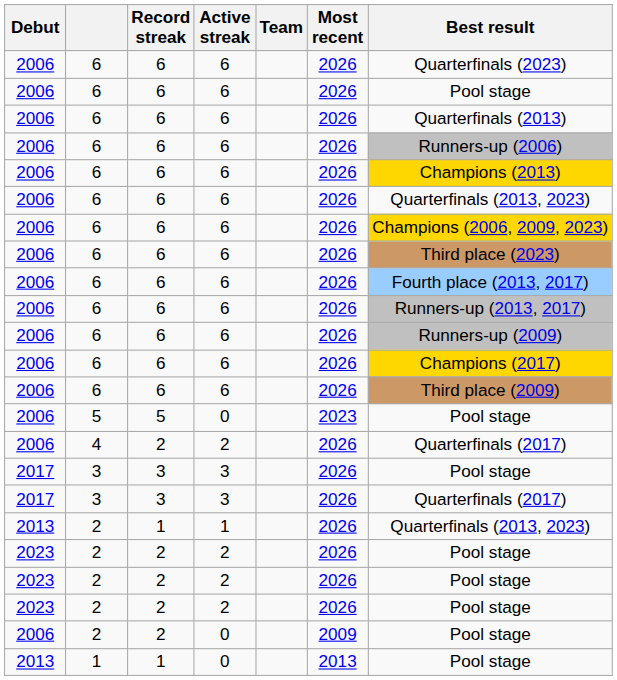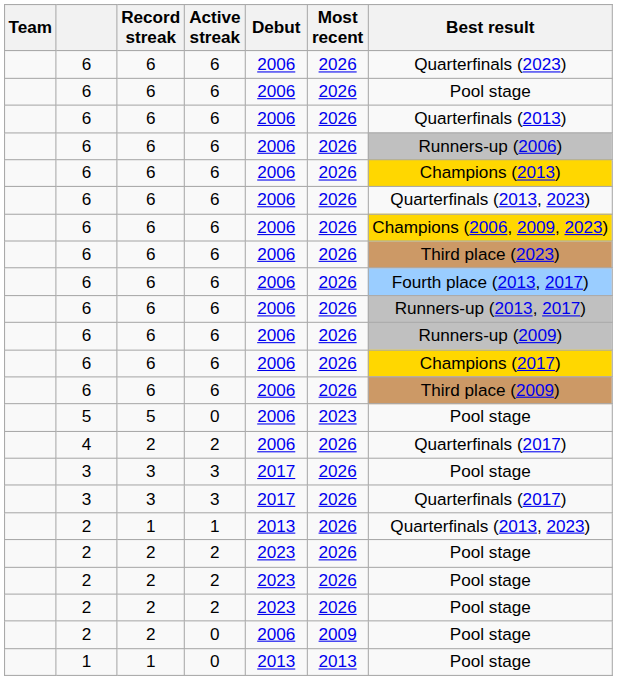 <table class="wikitable sortable plainrowheaders" style="text-align: center">
 <tr>
-<th scope="col" width=50px>Debut</th>
+<th scope="col">Team</th>
 <th scope="col" width=50px></th>
 <th scope="col" width=50px>Record <br> streak</th>
 <th scope="col" width=50px>Active <br> streak</th>
-<th scope="col">Team</th>
+<th scope="col" width=50px>Debut</th>
 <th scope="col" width=50px>Most <br> recent</th>
 <th scope="col">Best result</th>
 </tr>
 <tr>
-<td><a href='#'>2006</a></td>
+<td align=left></td>
 <td>6</td>
 <td>6</td>
 <td>6</td>
-<td align=left></td>
+<td><a href='#'>2006</a></td>
 <td><a href='#'>2026</a></td>
 <td data-sort-value="6">Quarterfinals (<a href='#'>2023</a>)</td>
 </tr>
 <tr>
-<td><a href='#'>2006</a></td>
+<td align=left></td>
 <td>6</td>
 <td>6</td>
 <td>6</td>
-<td align=left></td>
+<td><a href='#'>2006</a></td>
 <td><a href='#'>2026</a></td>
 <td data-sort-value="6">Pool stage</td>
 </tr>
 <tr>
-<td><a href='#'>2006</a></td>
+<td align=left></td>
 <td>6</td>
 <td>6</td>
 <td>6</td>
-<td align=left></td>
+<td><a href='#'>2006</a></td>
 <td><a href='#'>2026</a></td>
 <td data-sort-value="5.3">Quarterfinals (<a href='#'>2013</a>)</td>
 </tr>
 <tr>
-<td><a href='#'>2006</a></td>
+<td align=left></td>
 <td>6</td>
 <td>6</td>
 <td>6</td>
-<td align=left></td>
+<td><a href='#'>2006</a></td>
 <td><a href='#'>2026</a></td>
 <td data-sort-value="2.2" bgcolor="silver">Runners-up (<a href='#'>2006</a>)</td>
 </tr>
 <tr>
-<td><a href='#'>2006</a></td>
+<td align=left></td>
 <td>6</td>
 <td>6</td>
 <td>6</td>
-<td align=left></td>
+<td><a href='#'>2006</a></td>
 <td><a href='#'>2026</a></td>
 <td data-sort-value="1.2" bgcolor="gold">Champions (<a href='#'>2013</a>)</td>
 </tr>
 <tr>
-<td><a href='#'>2006</a></td>
+<td align=left></td>
 <td>6</td>
 <td>6</td>
 <td>6</td>
-<td align=left></td>
+<td><a href='#'>2006</a></td>
 <td><a href='#'>2026</a></td>
 <td data-sort-value="5.2">Quarterfinals (<a href='#'>2013</a>, <a href='#'>2023</a>)</td>
 </tr>
 <tr>
-<td><a href='#'>2006</a></td>
+<td align=left></td>
 <td>6</td>
 <td>6</td>
 <td>6</td>
-<td align=left></td>
+<td><a href='#'>2006</a></td>
 <td><a href='#'>2026</a></td>
 <td data-sort-value="1" bgcolor="gold">Champions (<a href='#'>2006</a>, <a href='#'>2009</a>, <a href='#'>2023</a>)</td>
 </tr>
 <tr>
-<td><a href='#'>2006</a></td>
+<td align=left></td>
 <td>6</td>
 <td>6</td>
 <td>6</td>
-<td align=left></td>
+<td><a href='#'>2006</a></td>
 <td><a href='#'>2026</a></td>
 <td data-sort-value="5.1" bgcolor="#cc9966">Third place (<a href='#'>2023</a>)</td>
 </tr>
 <tr>
-<td><a href='#'>2006</a></td>
+<td align=left></td>
 <td>6</td>
 <td>6</td>
 <td>6</td>
-<td align=left></td>
+<td><a href='#'>2006</a></td>
 <td><a href='#'>2026</a></td>
 <td data-sort-value="4" bgcolor="#9acdff">Fourth place (<a href='#'>2013</a>, <a href='#'>2017</a>)</td>
 </tr>
 <tr>
-<td><a href='#'>2006</a></td>
+<td align=left></td>
 <td>6</td>
 <td>6</td>
 <td>6</td>
-<td align=left></td>
+<td><a href='#'>2006</a></td>
 <td><a href='#'>2026</a></td>
 <td data-sort-value="2.1" bgcolor=silver>Runners-up (<a href='#'>2013</a>, <a href='#'>2017</a>)</td>
 </tr>
 <tr>
-<td><a href='#'>2006</a></td>
+<td align=left></td>
 <td>6</td>
 <td>6</td>
 <td>6</td>
-<td align=left></td>
+<td><a href='#'>2006</a></td>
 <td><a href='#'>2026</a></td>
 <td data-sort-value="2.3" bgcolor=silver>Runners-up (<a href='#'>2009</a>)</td>
 </tr>
 <tr>
-<td><a href='#'>2006</a></td>
+<td align=left></td>
 <td>6</td>
 <td>6</td>
 <td>6</td>
-<td align=left></td>
+<td><a href='#'>2006</a></td>
 <td><a href='#'>2026</a></td>
 <td data-sort-value="1.3" bgcolor=gold>Champions (<a href='#'>2017</a>)</td>
 </tr>
 <tr>
-<td><a href='#'>2006</a></td>
+<td align=left></td>
 <td>6</td>
 <td>6</td>
 <td>6</td>
-<td align=left></td>
+<td><a href='#'>2006</a></td>
 <td><a href='#'>2026</a></td>
 <td data-sort-value="3" bgcolor=#cc9966>Third place (<a href='#'>2009</a>)</td>
 </tr>
 <tr>
-<td><a href='#'>2006</a></td>
+<td align=left></td>
 <td>5</td>
 <td>5</td>
 <td>0</td>
-<td align=left></td>
+<td><a href='#'>2006</a></td>
 <td><a href='#'>2023</a></td>
 <td data-sort-value="6">Pool stage</td>
 </tr>
 <tr>
-<td><a href='#'>2006</a></td>
+<td align=left></td>
 <td>4</td>
 <td>2</td>
 <td>2</td>
-<td align=left></td>
+<td><a href='#'>2006</a></td>
 <td><a href='#'>2026</a></td>
 <td data-sort-value="5.4">Quarterfinals (<a href='#'>2017</a>)</td>
 </tr>
 <tr>
-<td><a href='#'>2017</a></td>
+<td align=left></td>
 <td>3</td>
 <td>3</td>
 <td>3</td>
-<td align=left></td>
+<td><a href='#'>2017</a></td>
 <td><a href='#'>2026</a></td>
 <td data-sort-value="6">Pool stage</td>
 </tr>
 <tr>
-<td><a href='#'>2017</a></td>
+<td align=left></td>
 <td>3</td>
 <td>3</td>
 <td>3</td>
-<td align=left></td>
+<td><a href='#'>2017</a></td>
 <td><a href='#'>2026</a></td>
 <td data-sort-value="5.4">Quarterfinals (<a href='#'>2017</a>)</td>
 </tr>
 <tr>
-<td><a href='#'>2013</a></td>
+<td align=left></td>
 <td>2</td>
 <td>1</td>
 <td>1</td>
-<td align=left></td>
+<td><a href='#'>2013</a></td>
 <td><a href='#'>2026</a></td>
 <td data-sort-value="5.2">Quarterfinals (<a href='#'>2013</a>, <a href='#'>2023</a>)</td>
 </tr>
 <tr>
-<td><a href='#'>2023</a></td>
+<td align=left></td>
 <td>2</td>
 <td>2</td>
 <td>2</td>
-<td align=left></td>
+<td><a href='#'>2023</a></td>
 <td><a href='#'>2026</a></td>
 <td data-sort-value="7">Pool stage</td>
 </tr>
 <tr>
-<td><a href='#'>2023</a></td>
+<td align=left></td>
 <td>2</td>
 <td>2</td>
 <td>2</td>
-<td align=left></td>
+<td><a href='#'>2023</a></td>
 <td><a href='#'>2026</a></td>
 <td data-sort-value="7">Pool stage</td>
 </tr>
 <tr>
-<td><a href='#'>2023</a></td>
+<td align=left></td>
 <td>2</td>
 <td>2</td>
 <td>2</td>
-<td align=left></td>
+<td><a href='#'>2023</a></td>
 <td><a href='#'>2026</a></td>
 <td data-sort-value="7">Pool stage</td>
 </tr>
 <tr>
-<td><a href='#'>2006</a></td>
+<td align=left></td>
 <td>2</td>
 <td>2</td>
 <td>0</td>
-<td align=left></td>
+<td><a href='#'>2006</a></td>
 <td><a href='#'>2009</a></td>
 <td data-sort-value="6">Pool stage</td>
 </tr>
 <tr>
-<td><a href='#'>2013</a></td>
+<td align=left></td>
 <td>1</td>
 <td>1</td>
 <td>0</td>
-<td align=left></td>
+<td><a href='#'>2013</a></td>
 <td><a href='#'>2013</a></td>
 <td data-sort-value="6">Pool stage</td>
 </tr>
 </table>
